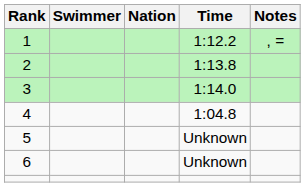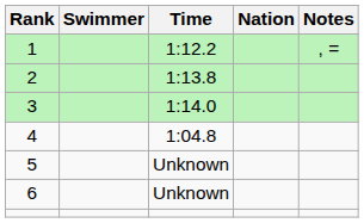 <table class="wikitable sortable" style="text-align:center">
 <tr>
 <th>Rank</th>
 <th>Swimmer</th>
+<th>Time</th>
 <th>Nation</th>
-<th>Time</th>
 <th>Notes</th>
 </tr>
 <tr style="background:#bbf3bb;">
 <td>1</td>
 <td align=left></td>
+<td>1:12.2</td>
 <td align=left></td>
-<td>1:12.2</td>
 <td>, =</td>
 </tr>
 <tr style="background:#bbf3bb;">
 <td>2</td>
 <td align=left></td>
+<td>1:13.8</td>
 <td align=left></td>
-<td>1:13.8</td>
 <td></td>
 </tr>
 <tr style="background:#bbf3bb;">
 <td>3</td>
 <td align=left></td>
+<td>1:14.0</td>
 <td align=left></td>
-<td>1:14.0</td>
 <td></td>
 </tr>
 <tr>
 <td>4</td>
 <td align=left></td>
+<td>1:04.8</td>
 <td align=left></td>
-<td>1:04.8</td>
 <td></td>
 </tr>
 <tr>
 <td>5</td>
 <td align=left></td>
+<td>Unknown</td>
 <td align=left></td>
-<td>Unknown</td>
 <td></td>
 </tr>
 <tr>
 <td>6</td>
 <td align=left></td>
+<td>Unknown</td>
 <td align=left></td>
-<td>Unknown</td>
 <td></td>
 </tr>
 <tr>
 <td></td>
 <td align=left></td>
+<td></td>
 <td align=left></td>
-<td></td>
 <td></td>
 </tr>
 </table>
